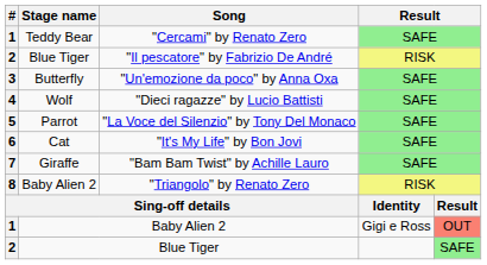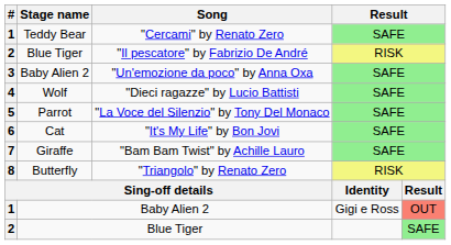 <table class="wikitable plainrowheaders" style="text-align: center;">
 <tr>
 <th>#</th>
 <th>Stage name</th>
 <th>Song</th>
 <th colspan=2>Result</th>
 </tr>
 <tr>
 <th>1</th>
 <td>Teddy Bear</td>
 <td>"<a href='#'>Cercami</a>" by <a href='#'>Renato Zero</a></td>
 <td colspan="2" bgcolor=lightgreen>SAFE</td>
 </tr>
 <tr>
 <th>2</th>
 <td>Blue Tiger</td>
 <td>"<a href='#'>Il pescatore</a>" by <a href='#'>Fabrizio De André</a></td>
 <td colspan="2" bgcolor="#F3F781">RISK</td>
 </tr>
 <tr>
 <th>3</th>
-<td>Butterfly</td>
+<td>Baby Alien 2</td>
 <td>"<a href='#'>Un'emozione da poco</a>" by <a href='#'>Anna Oxa</a></td>
 <td colspan="2" bgcolor=lightgreen>SAFE</td>
 </tr>
 <tr>
 <th>4</th>
 <td>Wolf</td>
 <td>"Dieci ragazze" by <a href='#'>Lucio Battisti</a></td>
 <td colspan="2" bgcolor=lightgreen>SAFE</td>
 </tr>
 <tr>
 <th>5</th>
 <td>Parrot</td>
 <td>"<a href='#'>La Voce del Silenzio</a>" by <a href='#'>Tony Del Monaco</a></td>
 <td colspan="2" bgcolor=lightgreen>SAFE</td>
 </tr>
 <tr>
 <th>6</th>
 <td>Cat</td>
 <td>"<a href='#'>It's My Life</a>" by <a href='#'>Bon Jovi</a></td>
 <td colspan="2" bgcolor=lightgreen>SAFE</td>
 </tr>
 <tr>
 <th>7</th>
 <td>Giraffe</td>
 <td>"Bam Bam Twist" by <a href='#'>Achille Lauro</a></td>
 <td colspan="2" bgcolor=lightgreen>SAFE</td>
 </tr>
 <tr>
 <th>8</th>
-<td>Baby Alien 2</td>
+<td>Butterfly</td>
 <td>"<a href='#'>Triangolo</a>" by <a href='#'>Renato Zero</a></td>
 <td colspan="2" bgcolor="#F3F781">RISK</td>
 </tr>
 <tr>
 <th colspan="3">Sing-off details</th>
 <th>Identity</th>
 <th>Result</th>
 </tr>
 <tr>
 <th>1</th>
 <td colspan="2">Baby Alien 2</td>
 <td>Gigi e Ross</td>
 <td bgcolor=salmon>OUT</td>
 </tr>
 <tr>
 <th>2</th>
 <td colspan="2">Blue Tiger</td>
 <td></td>
 <td bgcolor=lightgreen>SAFE</td>
 </tr>
 </table>
